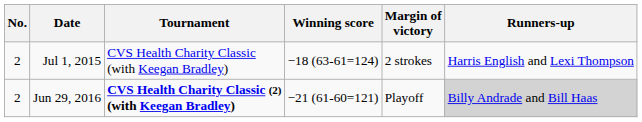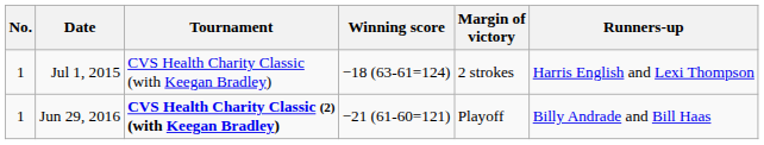 <table class="wikitable" style="font-size:95%;">
 <tr>
 <th>No.</th>
 <th>Date</th>
 <th>Tournament</th>
 <th>Winning score</th>
 <th>Margin of<br>victory</th>
 <th>Runners-up</th>
 </tr>
 <tr>
-<td align=center>2</td>
+<td align=center>1</td>
 <td align=right>Jul 1, 2015</td>
 <td><a href='#'>CVS Health Charity Classic</a><br>(with  <a href='#'>Keegan Bradley</a>)</td>
 <td>−18 (63-61=124)</td>
 <td>2 strokes</td>
 <td> <a href='#'>Harris English</a> and  <a href='#'>Lexi Thompson</a></td>
 </tr>
 <tr>
-<td align=center>2</td>
+<td align=center>1</td>
 <td align=right>Jun 29, 2016</td>
 <td><strong><a href='#'>CVS Health Charity Classic</a> <small>(2)</small><br>(with  <a href='#'>Keegan Bradley</a>)</strong></td>
 <td>−21 (61-60=121)</td>
 <td>Playoff</td>
-<td style="background: lightgrey;"> <a href='#'>Billy Andrade</a> and  <a href='#'>Bill Haas</a></td>
+<td> <a href='#'>Billy Andrade</a> and  <a href='#'>Bill Haas</a></td>
 </tr>
 </table>
